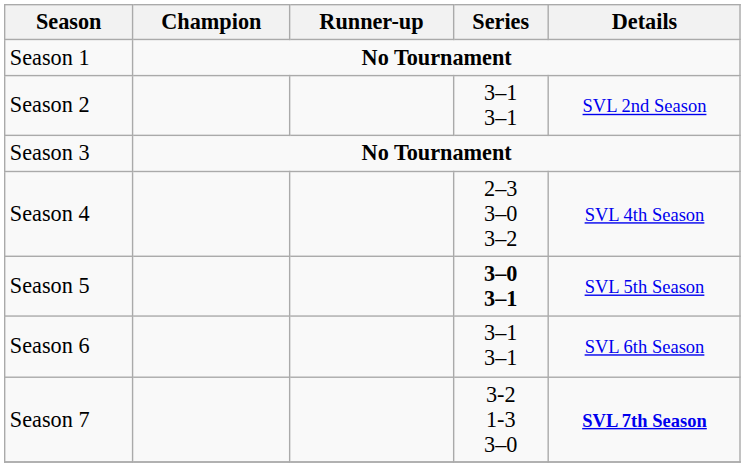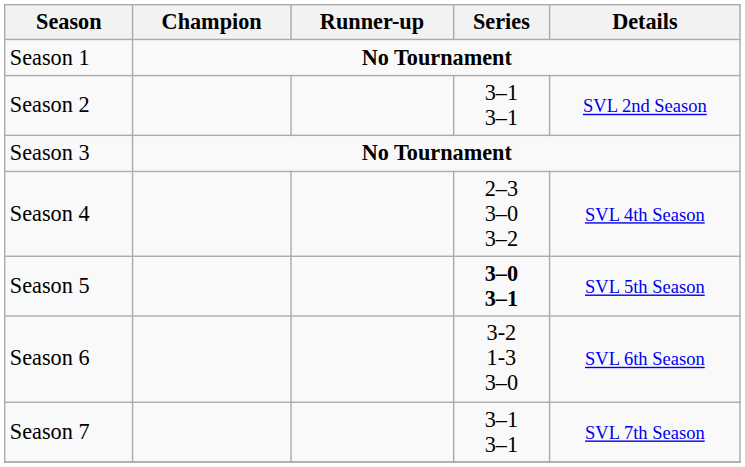 <table class="wikitable" style="width:60%">
 <tr>
 <th>Season</th>
 <th>Champion</th>
 <th>Runner-up</th>
 <th>Series</th>
 <th>Details</th>
 </tr>
 <tr>
 <td>Season 1</td>
 <td colspan=4 style="text-align:center"><strong>No Tournament</strong></td>
 </tr>
 <tr>
 <td>Season 2</td>
 <td><strong></strong></td>
 <td></td>
 <td style="text-align:center">3–1<br>3–1</td>
 <td style="text-align:center"><small><a href='#'>SVL 2nd Season</a></small></td>
 </tr>
 <tr>
 <td>Season 3</td>
 <td colspan=4 style="text-align:center"><strong>No Tournament</strong></td>
 </tr>
 <tr>
 <td>Season 4</td>
 <td><strong></strong></td>
 <td></td>
 <td style="text-align:center">2–3<br>3–0<br>3–2</td>
 <td style="text-align:center"><small><a href='#'>SVL 4th Season</a></small></td>
 </tr>
 <tr>
 <td>Season 5</td>
 <td><strong></strong></td>
 <td></td>
 <td style="text-align:center"><strong>3–0<br>3–1</strong></td>
 <td style="text-align:center"><small><a href='#'>SVL 5th Season</a></small></td>
 </tr>
 <tr>
 <td>Season 6</td>
 <td><strong></strong></td>
 <td></td>
-<td style="text-align:center">3–1<br>3–1</td>
+<td style="text-align:center">3-2<br>1-3<br>3–0</td>
 <td style="text-align:center"><small><a href='#'>SVL 6th Season</a></small></td>
 </tr>
 <tr>
 <td>Season 7</td>
 <td><strong></strong></td>
 <td></td>
-<td style="text-align:center">3-2<br>1-3<br>3–0</td>
-<td style="text-align:center"><strong><small><a href='#'>SVL 7th Season</a></small></strong></td>
+<td style="text-align:center">3–1<br>3–1</td>
+<td style="text-align:center"><small><a href='#'>SVL 7th Season</a></small></td>
 </tr>
 <tr>
 </tr>
 </table>
